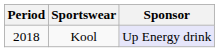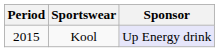 <table class="wikitable" style="text-align: center">
 <tr>
 <th>Period</th>
 <th>Sportswear</th>
 <th>Sponsor</th>
 </tr>
 <tr>
-<td>2018</td>
+<td>2015</td>
 <td rowspan=1> Kool</td>
 <td rowspan=1 style="background: lavender;"> Up Energy drink</td>
 </tr>
 </table>
